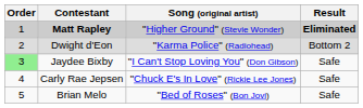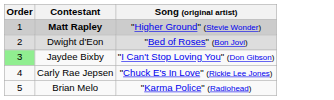 <table class="wikitable plainrowheaders" style="text-align:center;">
 <tr>
 <th>Order</th>
 <th>Contestant</th>
 <th>Song <small>(original artist)</small></th>
-<th>Result</th>
 </tr>
 <tr style="background:#ccc;">
 <td>1</td>
 <td><strong>Matt Rapley</strong></td>
 <td>"<a href='#'>Higher Ground</a>" <small>(<a href='#'>Stevie Wonder</a>)</small></td>
-<td><strong>Eliminated</strong></td>
 </tr>
 <tr style="background:#ddd;">
 <td>2</td>
 <td>Dwight d'Eon</td>
-<td>"<a href='#'>Karma Police</a>" <small>(<a href='#'>Radiohead</a>)</small></td>
-<td>Bottom 2</td>
+<td>"<a href='#'>Bed of Roses</a>" <small>(<a href='#'>Bon Jovi</a>)</small></td>
 </tr>
 <tr>
 <td style="background: lightgreen;">3</td>
 <td>Jaydee Bixby</td>
 <td>"<a href='#'>I Can't Stop Loving You</a>" <small>(<a href='#'>Don Gibson</a>)</small></td>
-<td>Safe</td>
 </tr>
 <tr>
 <td>4</td>
 <td>Carly Rae Jepsen</td>
 <td>"<a href='#'>Chuck E's In Love</a>" <small>(<a href='#'>Rickie Lee Jones</a>)</small></td>
-<td>Safe</td>
 </tr>
 <tr>
 <td>5</td>
 <td>Brian Melo</td>
-<td>"<a href='#'>Bed of Roses</a>" <small>(<a href='#'>Bon Jovi</a>)</small></td>
-<td>Safe</td>
+<td>"<a href='#'>Karma Police</a>" <small>(<a href='#'>Radiohead</a>)</small></td>
 </tr>
 </table>
